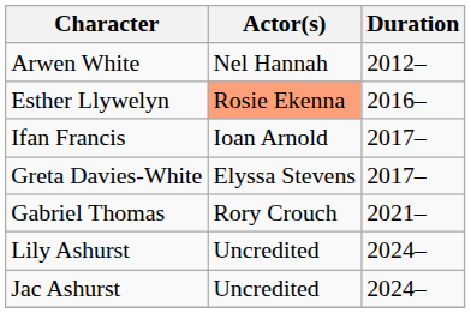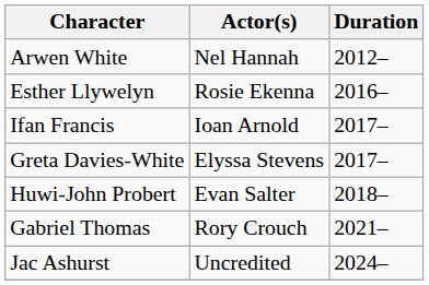 <table class="wikitable">
 <tr>
 <th scope="col">Character</th>
 <th>Actor(s)</th>
 <th>Duration</th>
 </tr>
 <tr>
 <td>Arwen White</td>
 <td>Nel Hannah</td>
 <td>2012–</td>
 </tr>
 <tr>
 <td>Esther Llywelyn</td>
-<td style="background: lightsalmon;">Rosie Ekenna</td>
+<td>Rosie Ekenna</td>
 <td>2016–</td>
 </tr>
 <tr>
 <td>Ifan Francis</td>
 <td>Ioan Arnold</td>
 <td>2017–</td>
 </tr>
 <tr>
 <td>Greta Davies-White</td>
 <td>Elyssa Stevens</td>
 <td>2017–</td>
 </tr>
 <tr>
+<td>Huwi-John Probert</td>
+<td>Evan Salter</td>
+<td>2018–</td>
+</tr>
+<tr>
 <td>Gabriel Thomas</td>
 <td>Rory Crouch</td>
 <td>2021–</td>
-</tr>
-<tr>
-<td>Lily Ashurst</td>
-<td>Uncredited</td>
-<td>2024–</td>
 </tr>
 <tr>
 <td>Jac Ashurst</td>
 <td>Uncredited</td>
 <td>2024–</td>
 </tr>
 <tr>
 </tr>
 </table>
